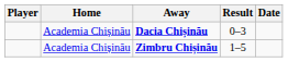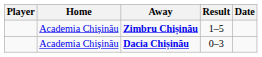 <table class="wikitable sortable">
 <tr>
 <th>Player</th>
 <th>Home</th>
 <th>Away</th>
 <th style="text-align:center">Result</th>
 <th>Date</th>
 </tr>
 <tr>
 <td> </td>
 <td><a href='#'>Academia Chișinău</a></td>
-<td><strong><a href='#'>Dacia Chișinău</a></strong></td>
-<td style="text-align:center;">0–3</td>
+<td><strong><a href='#'>Zimbru Chișinău</a></strong></td>
+<td style="text-align:center;">1–5</td>
 <td></td>
 </tr>
 <tr>
 <td> </td>
 <td><a href='#'>Academia Chișinău</a></td>
-<td><strong><a href='#'>Zimbru Chișinău</a></strong></td>
-<td style="text-align:center;">1–5</td>
+<td><strong><a href='#'>Dacia Chișinău</a></strong></td>
+<td style="text-align:center;">0–3</td>
 <td></td>
 </tr>
 </table>
